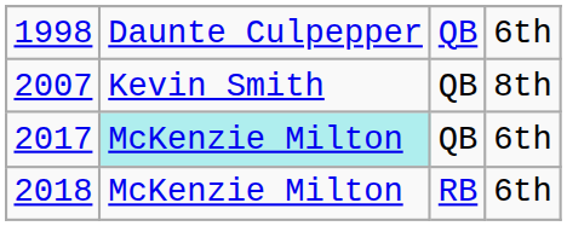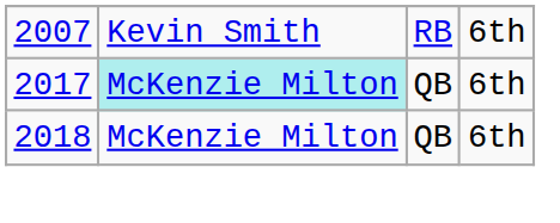 <table class="wikitable">
 <tr>
 </tr>
 <tr>
-<td align=center><a href='#'>1998</a></td>
-<td><a href='#'>Daunte Culpepper</a></td>
-<td align=center><a href='#'>QB</a></td>
-<td align=center>6th</td>
-</tr>
-<tr>
 <td align=center><a href='#'>2007</a></td>
 <td><a href='#'>Kevin Smith</a></td>
-<td align=center>QB</td>
-<td align=center>8th</td>
+<td align=center><a href='#'>RB</a></td>
+<td align=center>6th</td>
 </tr>
 <tr>
 <td align=center><a href='#'>2017</a></td>
 <td style="background: paleturquoise;"><a href='#'>McKenzie Milton</a></td>
 <td align=center>QB</td>
 <td align=center>6th</td>
 </tr>
 <tr>
 <td align=center><a href='#'>2018</a></td>
 <td><a href='#'>McKenzie Milton</a></td>
-<td align=center><a href='#'>RB</a></td>
+<td align=center>QB</td>
 <td align=center>6th</td>
 </tr>
 </table>
